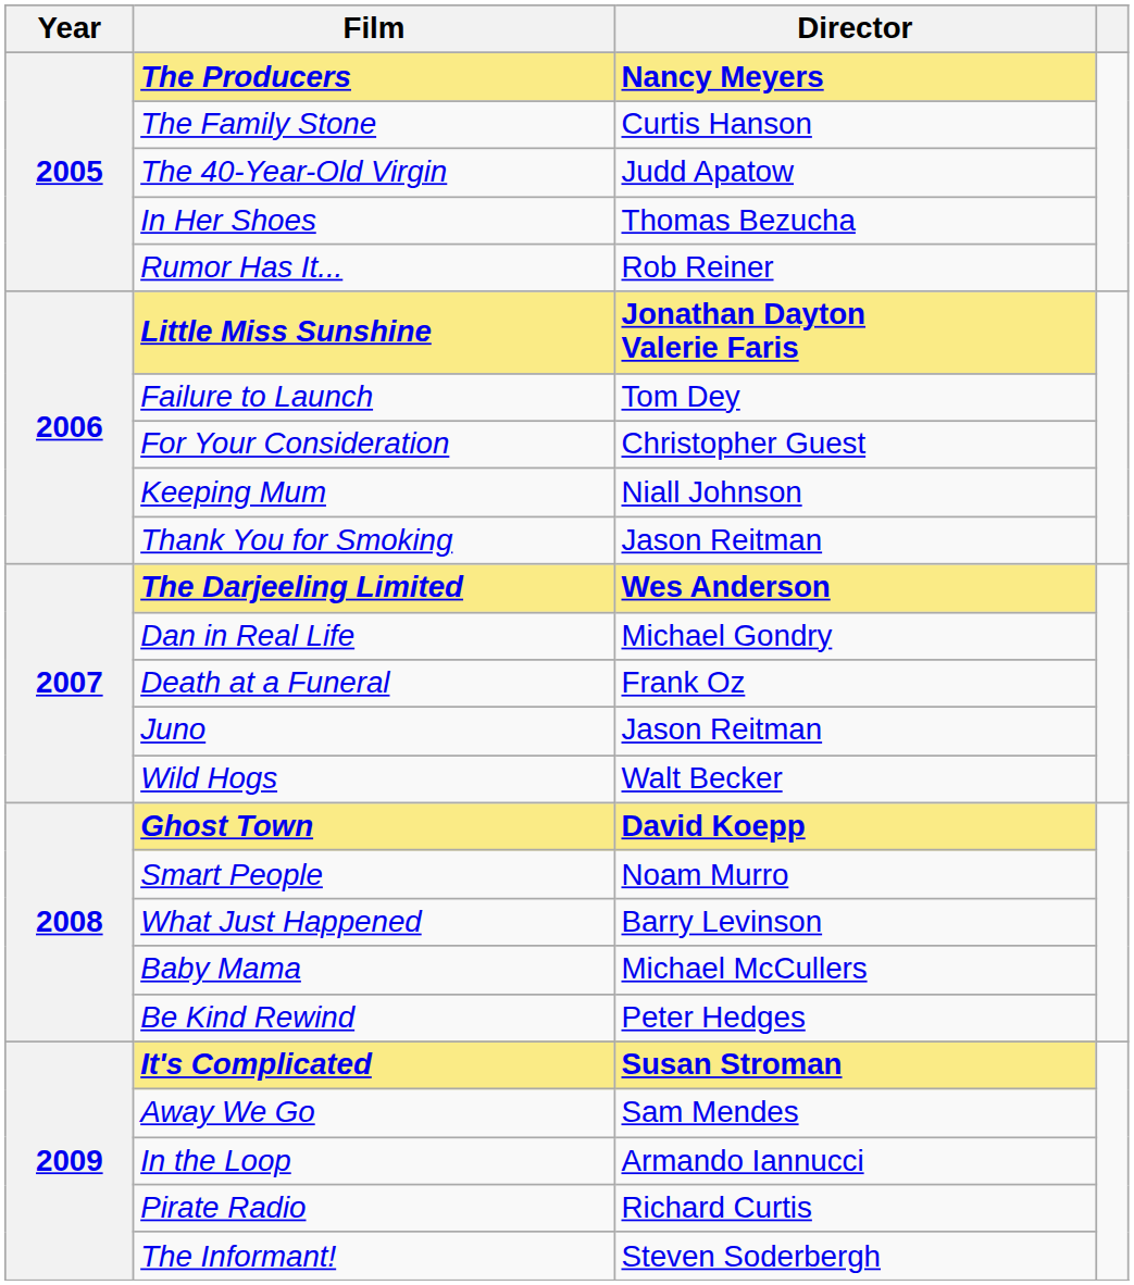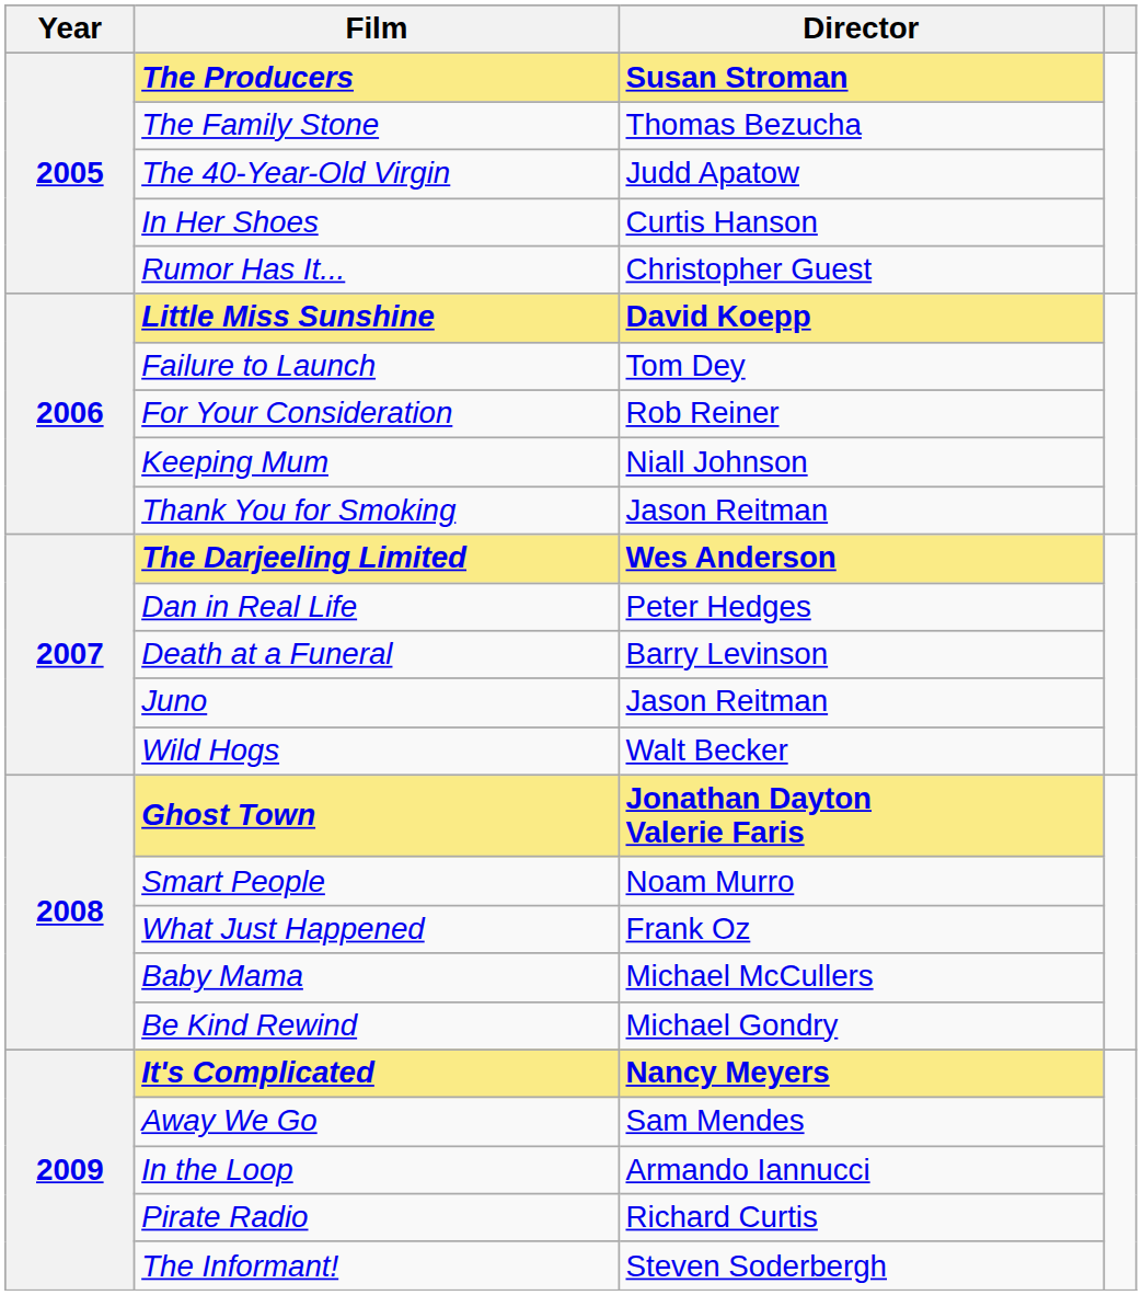 <table class="wikitable">
 <tr>
 <th scope="col" style="width:8%;">Year</th>
 <th scope="col" style="width:30%;">Film</th>
 <th scope="col" style="width:30%;">Director</th>
 <th scope="col" style="width:2%;" class="unsortable"></th>
 </tr>
 <tr>
 <th scope="row" rowspan=5 style="text-align:center;"><a href='#'>2005</a><br></th>
 <td style="background:#FAEB86;"><strong><em><a href='#'>The Producers</a></em></strong></td>
-<td style="background:#FAEB86;"><strong><a href='#'>Nancy Meyers</a></strong></td>
+<td style="background:#FAEB86;"><strong><a href='#'>Susan Stroman</a></strong></td>
 <td rowspan="5"></td>
 </tr>
 <tr>
 <td><em><a href='#'>The Family Stone</a></em></td>
-<td><a href='#'>Curtis Hanson</a></td>
+<td><a href='#'>Thomas Bezucha</a></td>
 </tr>
 <tr>
 <td><em><a href='#'>The 40-Year-Old Virgin</a></em></td>
 <td><a href='#'>Judd Apatow</a></td>
 </tr>
 <tr>
 <td><em><a href='#'>In Her Shoes</a></em></td>
-<td><a href='#'>Thomas Bezucha</a></td>
+<td><a href='#'>Curtis Hanson</a></td>
 </tr>
 <tr>
 <td><em><a href='#'>Rumor Has It...</a></em></td>
-<td><a href='#'>Rob Reiner</a></td>
+<td><a href='#'>Christopher Guest</a></td>
 </tr>
 <tr>
 <th scope="row" rowspan=5 style="text-align:center;"><a href='#'>2006</a><br></th>
 <td style="background:#FAEB86;"><strong><em><a href='#'>Little Miss Sunshine</a></em></strong></td>
-<td style="background:#FAEB86;"><strong><a href='#'>Jonathan Dayton<br>Valerie Faris</a></strong></td>
+<td style="background:#FAEB86;"><strong><a href='#'>David Koepp</a></strong></td>
 <td rowspan="5"></td>
 </tr>
 <tr>
 <td><em><a href='#'>Failure to Launch</a></em></td>
 <td><a href='#'>Tom Dey</a></td>
 </tr>
 <tr>
 <td><em><a href='#'>For Your Consideration</a></em></td>
-<td><a href='#'>Christopher Guest</a></td>
+<td><a href='#'>Rob Reiner</a></td>
 </tr>
 <tr>
 <td><em><a href='#'>Keeping Mum</a></em></td>
 <td><a href='#'>Niall Johnson</a></td>
 </tr>
 <tr>
 <td><em><a href='#'>Thank You for Smoking</a></em></td>
 <td><a href='#'>Jason Reitman</a></td>
 </tr>
 <tr>
 <th scope="row" rowspan=5 style="text-align:center;"><a href='#'>2007</a><br></th>
 <td style="background:#FAEB86;"><strong><em><a href='#'>The Darjeeling Limited</a></em></strong></td>
 <td style="background:#FAEB86;"><strong><a href='#'>Wes Anderson</a></strong></td>
 <td rowspan="5"></td>
 </tr>
 <tr>
 <td><em><a href='#'>Dan in Real Life</a></em></td>
-<td><a href='#'>Michael Gondry</a></td>
+<td><a href='#'>Peter Hedges</a></td>
 </tr>
 <tr>
 <td><em><a href='#'>Death at a Funeral</a></em></td>
-<td><a href='#'>Frank Oz</a></td>
+<td><a href='#'>Barry Levinson</a></td>
 </tr>
 <tr>
 <td><em><a href='#'>Juno</a></em></td>
 <td><a href='#'>Jason Reitman</a></td>
 </tr>
 <tr>
 <td><em><a href='#'>Wild Hogs</a></em></td>
 <td><a href='#'>Walt Becker</a></td>
 </tr>
 <tr>
 <th scope="row" rowspan=5 style="text-align:center;"><a href='#'>2008</a><br></th>
 <td style="background:#FAEB86;"><strong><em><a href='#'>Ghost Town</a></em></strong></td>
-<td style="background:#FAEB86;"><strong><a href='#'>David Koepp</a></strong></td>
+<td style="background:#FAEB86;"><strong><a href='#'>Jonathan Dayton<br>Valerie Faris</a></strong></td>
 <td rowspan="5"></td>
 </tr>
 <tr>
 <td><em><a href='#'>Smart People</a></em></td>
 <td><a href='#'>Noam Murro</a></td>
 </tr>
 <tr>
 <td><em><a href='#'>What Just Happened</a></em></td>
-<td><a href='#'>Barry Levinson</a></td>
+<td><a href='#'>Frank Oz</a></td>
 </tr>
 <tr>
 <td><em><a href='#'>Baby Mama</a></em></td>
 <td><a href='#'>Michael McCullers</a></td>
 </tr>
 <tr>
 <td><em><a href='#'>Be Kind Rewind</a></em></td>
-<td><a href='#'>Peter Hedges</a></td>
+<td><a href='#'>Michael Gondry</a></td>
 </tr>
 <tr>
 <th scope="row" rowspan=5 style="text-align:center;"><a href='#'>2009</a><br></th>
 <td style="background:#FAEB86;"><strong><em><a href='#'>It's Complicated</a></em></strong></td>
-<td style="background:#FAEB86;"><strong><a href='#'>Susan Stroman</a></strong></td>
+<td style="background:#FAEB86;"><strong><a href='#'>Nancy Meyers</a></strong></td>
 <td rowspan="5"></td>
 </tr>
 <tr>
 <td><em><a href='#'>Away We Go</a></em></td>
 <td><a href='#'>Sam Mendes</a></td>
 </tr>
 <tr>
 <td><em><a href='#'>In the Loop</a></em></td>
 <td><a href='#'>Armando Iannucci</a></td>
 </tr>
 <tr>
 <td><em><a href='#'>Pirate Radio</a></em></td>
 <td><a href='#'>Richard Curtis</a></td>
 </tr>
 <tr>
 <td><em><a href='#'>The Informant!</a></em></td>
 <td><a href='#'>Steven Soderbergh</a></td>
 </tr>
 <tr>
 </tr>
 </table>
